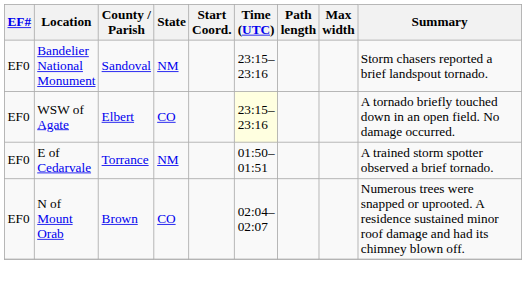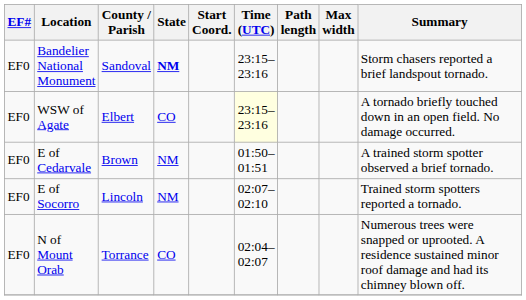 <table class="wikitable sortable" style="width:100%;">
 <tr>
 <th scope="col"  style="width:3%; text-align:center;"><a href='#'>EF#</a></th>
 <th scope="col"  style="width:7%; text-align:center;" class="unsortable">Location</th>
 <th scope="col"  style="width:6%; text-align:center;" class="unsortable">County / Parish</th>
 <th scope="col"  style="width:5%; text-align:center;">State</th>
 <th scope="col"  style="width:6%; text-align:center;">Start Coord.</th>
 <th scope="col"  style="width:6%; text-align:center;">Time (<a href='#'>UTC</a>)</th>
 <th scope="col"  style="width:6%; text-align:center;">Path length</th>
 <th scope="col"  style="width:6%; text-align:center;">Max width</th>
 <th scope="col" class="unsortable" style="width:48%; text-align:center;">Summary</th>
 </tr>
 <tr>
 <td bgcolor=>EF0</td>
 <td><a href='#'>Bandelier National Monument</a></td>
 <td><a href='#'>Sandoval</a></td>
-<td><a href='#'>NM</a></td>
+<td><strong><a href='#'>NM</a></strong></td>
 <td></td>
 <td>23:15–23:16</td>
 <td></td>
 <td></td>
 <td>Storm chasers reported a brief landspout tornado.</td>
 </tr>
 <tr>
 <td bgcolor=>EF0</td>
 <td>WSW of <a href='#'>Agate</a></td>
 <td><a href='#'>Elbert</a></td>
 <td><a href='#'>CO</a></td>
 <td></td>
 <td style="background: lightyellow;">23:15–23:16</td>
 <td></td>
 <td></td>
 <td>A tornado briefly touched down in an open field. No damage occurred.</td>
 </tr>
 <tr>
 <td bgcolor=>EF0</td>
 <td>E of <a href='#'>Cedarvale</a></td>
-<td><a href='#'>Torrance</a></td>
+<td><a href='#'>Brown</a></td>
 <td><a href='#'>NM</a></td>
 <td></td>
 <td>01:50–01:51</td>
 <td></td>
 <td></td>
 <td>A trained storm spotter observed a brief tornado.</td>
 </tr>
 <tr>
 <td bgcolor=>EF0</td>
+<td>E of <a href='#'>Socorro</a></td>
+<td><a href='#'>Lincoln</a></td>
+<td><a href='#'>NM</a></td>
+<td></td>
+<td>02:07–02:10</td>
+<td></td>
+<td></td>
+<td>Trained storm spotters reported a tornado.</td>
+</tr>
+<tr>
+<td bgcolor=>EF0</td>
 <td>N of <a href='#'>Mount Orab</a></td>
-<td><a href='#'>Brown</a></td>
+<td><a href='#'>Torrance</a></td>
 <td><a href='#'>CO</a></td>
 <td></td>
 <td>02:04–02:07</td>
 <td></td>
 <td></td>
 <td>Numerous trees were snapped or uprooted. A residence sustained minor roof damage and had its chimney blown off.</td>
 </tr>
 <tr>
 </tr>
 </table>
